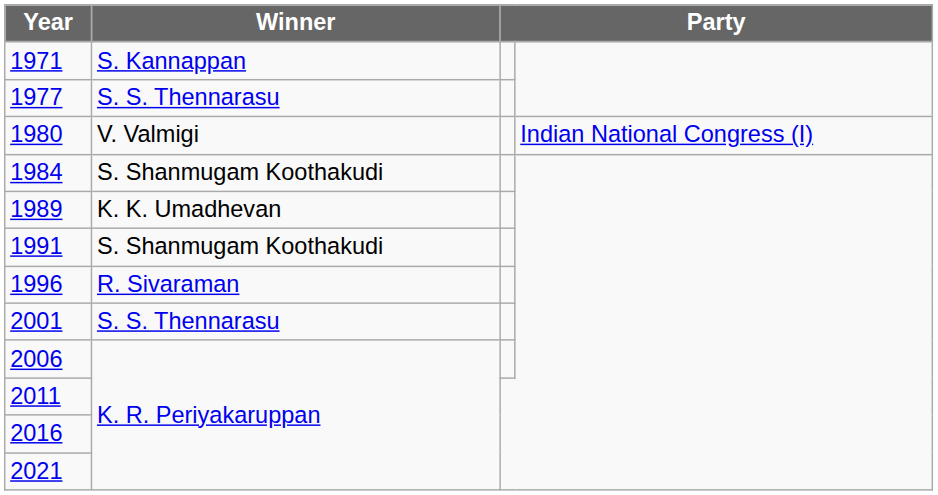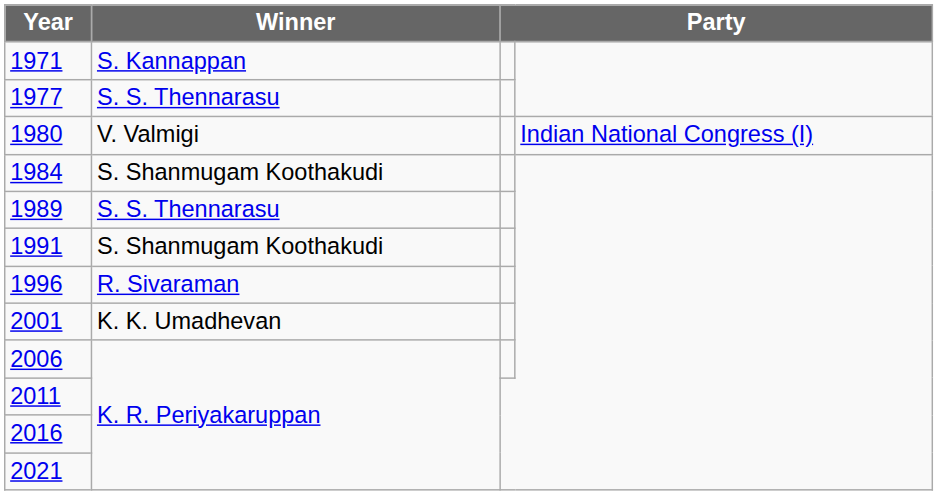 <table class="wikitable" width="50%">
 <tr>
 <th style="background-color:#666666; color:white">Year</th>
 <th style="background-color:#666666; color:white">Winner</th>
 <th style="background-color:#666666; color:white" colspan="2">Party</th>
 </tr>
 <tr>
 <td><a href='#'>1971</a></td>
 <td><a href='#'>S. Kannappan</a></td>
 <td></td>
 </tr>
 <tr>
 <td><a href='#'>1977</a></td>
 <td><a href='#'>S. S. Thennarasu</a></td>
 <td></td>
 </tr>
 <tr>
 <td><a href='#'>1980</a></td>
 <td>V. Valmigi</td>
 <td></td>
 <td><a href='#'>Indian National Congress (I)</a></td>
 </tr>
 <tr>
 <td><a href='#'>1984</a></td>
 <td>S. Shanmugam Koothakudi</td>
 <td></td>
 </tr>
 <tr>
 <td><a href='#'>1989</a></td>
-<td>K. K. Umadhevan</td>
+<td><a href='#'>S. S. Thennarasu</a></td>
 <td></td>
 </tr>
 <tr>
 <td><a href='#'>1991</a></td>
 <td>S. Shanmugam Koothakudi</td>
 <td></td>
 </tr>
 <tr>
 <td><a href='#'>1996</a></td>
 <td><a href='#'>R. Sivaraman</a></td>
 <td></td>
 </tr>
 <tr>
 <td><a href='#'>2001</a></td>
-<td><a href='#'>S. S. Thennarasu</a></td>
+<td>K. K. Umadhevan</td>
 <td></td>
 </tr>
 <tr>
 <td><a href='#'>2006</a></td>
 <td rowspan=4><a href='#'>K. R. Periyakaruppan</a></td>
 <td></td>
 </tr>
 <tr>
 <td><a href='#'>2011</a></td>
 </tr>
 <tr>
 <td><a href='#'>2016</a></td>
 </tr>
 <tr>
 <td><a href='#'>2021</a></td>
 </tr>
 </table>
